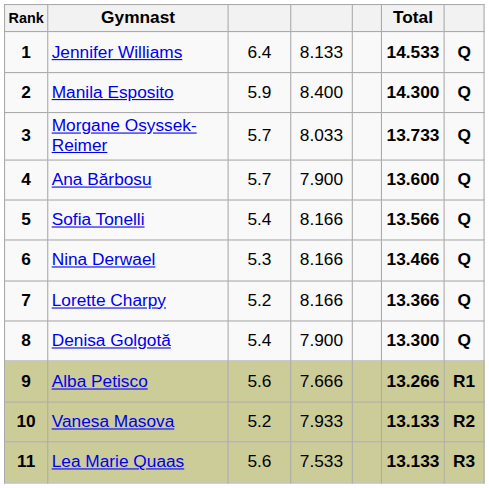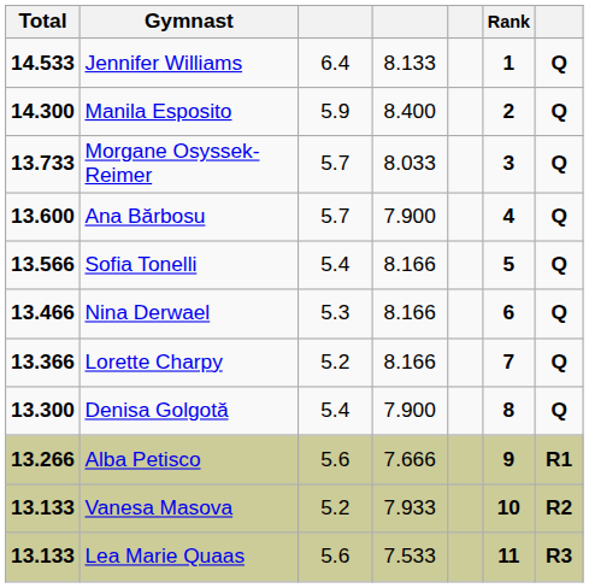 <table style="text-align:center;" class="wikitable sortable">
 <tr>
-<th scope="col" style="width:15px;"><small>Rank</small></th>
+<th scope="col" style="width:50px;">Total</th>
 <th scope="col" style="width:160px;">Gymnast</th>
 <th scope="col" style="width:50px;"><small></small></th>
 <th scope="col" style="width:50px;"><small></small></th>
 <th scope="col" style="width:20px;"><small></small></th>
-<th scope="col" style="width:50px;">Total</th>
+<th scope="col" style="width:15px;"><small>Rank</small></th>
 <th scope="col" style="width:30px;"><small></small></th>
 </tr>
 <tr>
-<td scope="row" style="text-align:center"><strong>1</strong></td>
+<td><strong>14.533</strong></td>
 <td style="height:30px; text-align:left;"> <a href='#'>Jennifer Williams</a></td>
 <td>6.4</td>
 <td>8.133</td>
 <td></td>
-<td><strong>14.533</strong></td>
+<td scope="row" style="text-align:center"><strong>1</strong></td>
 <td><strong>Q</strong></td>
 </tr>
 <tr>
-<td scope="row" style="text-align:center"><strong>2</strong></td>
+<td><strong>14.300</strong></td>
 <td style="height:30px; text-align:left;"> <a href='#'>Manila Esposito</a></td>
 <td>5.9</td>
 <td>8.400</td>
 <td></td>
-<td><strong>14.300</strong></td>
+<td scope="row" style="text-align:center"><strong>2</strong></td>
 <td><strong>Q</strong></td>
 </tr>
 <tr>
-<td scope="row" style="text-align:center"><strong>3</strong></td>
+<td><strong>13.733</strong></td>
 <td style="height:30px; text-align:left;"> <a href='#'>Morgane Osyssek-Reimer</a></td>
 <td>5.7</td>
 <td>8.033</td>
 <td></td>
-<td><strong>13.733</strong></td>
+<td scope="row" style="text-align:center"><strong>3</strong></td>
 <td><strong>Q</strong></td>
 </tr>
 <tr>
-<td scope="row" style="text-align:center"><strong>4</strong></td>
+<td><strong>13.600</strong></td>
 <td style="height:30px; text-align:left;"> <a href='#'>Ana Bărbosu</a></td>
 <td>5.7</td>
 <td>7.900</td>
 <td></td>
-<td><strong>13.600</strong></td>
+<td scope="row" style="text-align:center"><strong>4</strong></td>
 <td><strong>Q</strong></td>
 </tr>
 <tr>
-<td scope="row" style="text-align:center"><strong>5</strong></td>
+<td><strong>13.566</strong></td>
 <td style="height:30px; text-align:left;"> <a href='#'>Sofia Tonelli</a></td>
 <td>5.4</td>
 <td>8.166</td>
 <td></td>
-<td><strong>13.566</strong></td>
+<td scope="row" style="text-align:center"><strong>5</strong></td>
 <td><strong>Q</strong></td>
 </tr>
 <tr>
-<td scope="row" style="text-align:center"><strong>6</strong></td>
+<td><strong>13.466</strong></td>
 <td style="height:30px; text-align:left;"> <a href='#'>Nina Derwael</a></td>
 <td>5.3</td>
 <td>8.166</td>
 <td></td>
-<td><strong>13.466</strong></td>
+<td scope="row" style="text-align:center"><strong>6</strong></td>
 <td><strong>Q</strong></td>
 </tr>
 <tr>
-<td scope="row" style="text-align:center"><strong>7</strong></td>
+<td><strong>13.366</strong></td>
 <td style="height:30px; text-align:left;"> <a href='#'>Lorette Charpy</a></td>
 <td>5.2</td>
 <td>8.166</td>
 <td></td>
-<td><strong>13.366</strong></td>
+<td scope="row" style="text-align:center"><strong>7</strong></td>
 <td><strong>Q</strong></td>
 </tr>
 <tr>
-<td scope="row" style="text-align:center"><strong>8</strong></td>
+<td><strong>13.300</strong></td>
 <td style="height:30px; text-align:left;"> <a href='#'>Denisa Golgotă</a></td>
 <td>5.4</td>
 <td>7.900</td>
 <td></td>
-<td><strong>13.300</strong></td>
+<td scope="row" style="text-align:center"><strong>8</strong></td>
 <td><strong>Q</strong></td>
 </tr>
 <tr style="background:#cccc99;">
-<td scope="row" style="text-align:center"><strong>9</strong></td>
+<td><strong>13.266</strong></td>
 <td style="height:30px; text-align:left;"> <a href='#'>Alba Petisco</a></td>
 <td>5.6</td>
 <td>7.666</td>
 <td></td>
-<td><strong>13.266</strong></td>
+<td scope="row" style="text-align:center"><strong>9</strong></td>
 <td><strong>R1</strong></td>
 </tr>
 <tr style="background:#cccc99;">
-<td scope="row" style="text-align:center"><strong>10</strong></td>
+<td><strong>13.133</strong></td>
 <td style="height:30px; text-align:left;"> <a href='#'>Vanesa Masova</a></td>
 <td>5.2</td>
 <td>7.933</td>
 <td></td>
-<td><strong>13.133</strong></td>
+<td scope="row" style="text-align:center"><strong>10</strong></td>
 <td><strong>R2</strong></td>
 </tr>
 <tr style="background:#cccc99;">
-<td scope="row" style="text-align:center"><strong>11</strong></td>
+<td><strong>13.133</strong></td>
 <td style="height:30px; text-align:left;"> <a href='#'>Lea Marie Quaas</a></td>
 <td>5.6</td>
 <td>7.533</td>
 <td></td>
-<td><strong>13.133</strong></td>
+<td scope="row" style="text-align:center"><strong>11</strong></td>
 <td><strong>R3</strong></td>
 </tr>
 </table>
